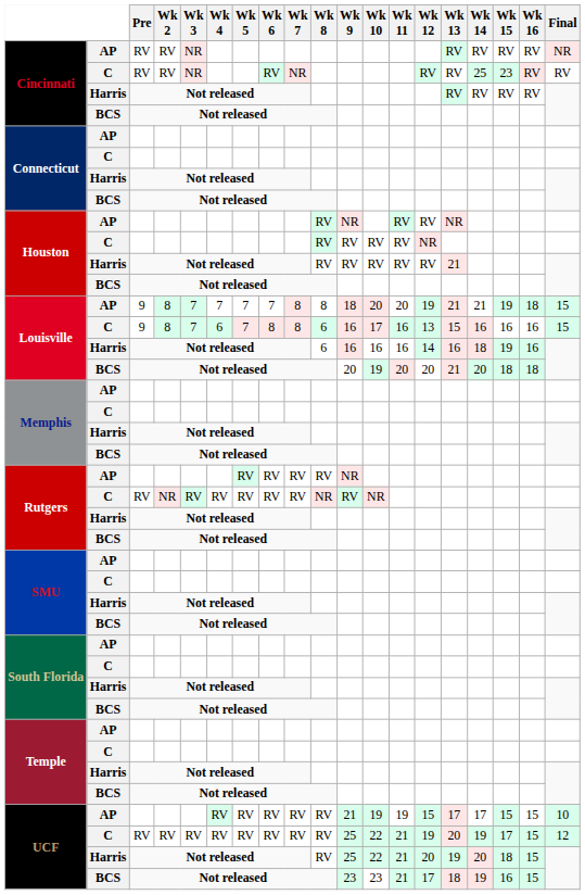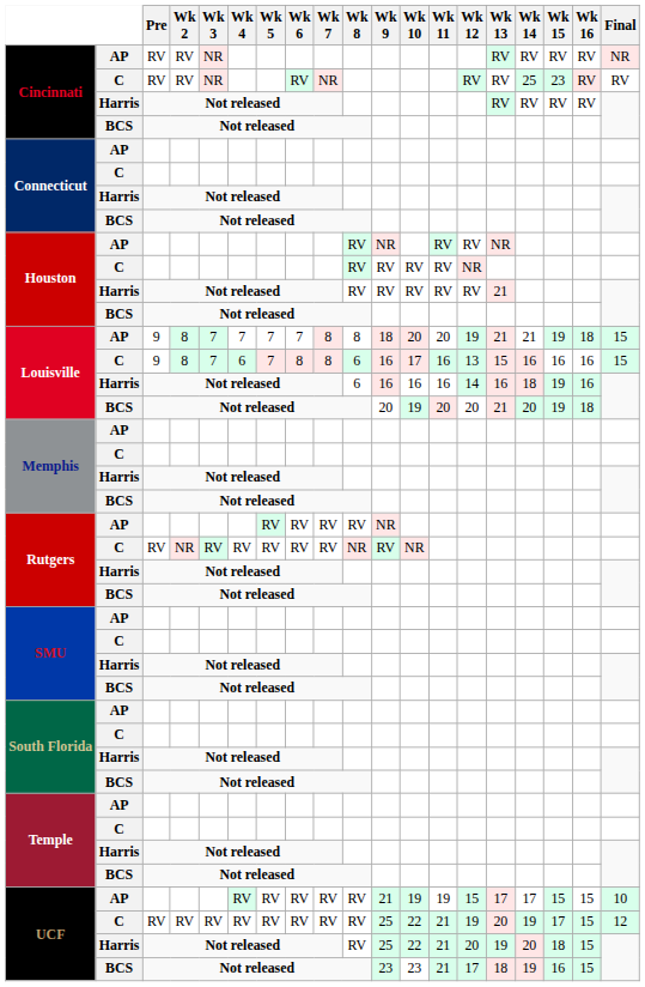 <table class="wikitable" style="white-space:nowrap;font-size:85%;">
 <tr>
 <th colspan=2 style="background:white; border-top-style:hidden; border-left-style:hidden;"> </th>
 <th>Pre<br></th>
 <th>Wk<br>2</th>
 <th>Wk<br>3</th>
 <th>Wk<br>4</th>
 <th>Wk<br>5</th>
 <th>Wk<br>6</th>
 <th>Wk<br>7</th>
 <th>Wk<br>8</th>
 <th>Wk<br>9</th>
 <th>Wk<br>10</th>
 <th>Wk<br>11</th>
 <th>Wk<br>12</th>
 <th>Wk<br>13</th>
 <th>Wk<br>14</th>
 <th>Wk<br>15</th>
 <th>Wk<br>16</th>
 <th>Final</th>
 </tr>
 <tr style="text-align:center;">
 <th rowspan=4 style="background:#000000; color:#e00122;">Cincinnati</th>
 <th>AP</th>
 <td style="background:#FFF;">RV</td>
 <td style="background:#FFF;">RV</td>
 <td style="background:#FFE6E6;">NR</td>
 <td style="background:#FFF;"></td>
 <td style="background:#FFF;"></td>
 <td style="background:#FFF;"></td>
 <td style="background:#FFF;"></td>
 <td style="background:#FFF;"></td>
 <td style="background:#FFF;"></td>
 <td style="background:#FFF;"></td>
 <td style="background:#FFF;"></td>
 <td style="background:#FFF;"></td>
 <td style="background:#D8FFEB;">RV</td>
 <td style="background:#FFF;">RV</td>
 <td style="background:#FFF;">RV</td>
 <td style="background:#FFF;">RV</td>
 <td style="background:#FFE6E6;">NR</td>
 </tr>
 <tr style="text-align:center;">
 <th>C</th>
 <td style="background:#FFF;">RV</td>
 <td style="background:#FFF;">RV</td>
 <td style="background:#FFE6E6;">NR</td>
 <td style="background:#FFF;"></td>
 <td style="background:#FFF;"></td>
 <td style="background:#D8FFEB;">RV</td>
 <td style="background:#FFE6E6;">NR</td>
 <td style="background:#FFF;"></td>
 <td style="background:#FFF;"></td>
 <td style="background:#FFF;"></td>
 <td style="background:#FFF;"></td>
 <td style="background:#D8FFEB;">RV</td>
 <td style="background:#FFF;">RV</td>
 <td style="background:#D8FFEB;">25</td>
 <td style="background:#D8FFEB;">23</td>
 <td style="background:#FFE6E6;">RV</td>
 <td style="background:#FFF;">RV</td>
 </tr>
 <tr style="text-align:center;">
 <th>Harris</th>
 <td colspan=7><strong>Not released</strong></td>
 <td style="background:#FFF;"></td>
 <td style="background:#FFF;"></td>
 <td style="background:#FFF;"></td>
 <td style="background:#FFF;"></td>
 <td style="background:#FFF;"></td>
 <td style="background:#D8FFEB;">RV</td>
 <td style="background:#FFF;">RV</td>
 <td style="background:#FFF;">RV</td>
 <td style="background:#FFF;">RV</td>
 </tr>
 <tr style="text-align:center;">
 <th>BCS</th>
 <td colspan=8><strong>Not released</strong></td>
 <td style="background:#FFF;"></td>
 <td style="background:#FFF;"></td>
 <td style="background:#FFF;"></td>
 <td style="background:#FFF;"></td>
 <td style="background:#FFF;"></td>
 <td style="background:#FFF;"></td>
 <td style="background:#FFF;"></td>
 <td style="background:#FFF;"></td>
 </tr>
 <tr style="text-align:center;">
 <th rowspan=4 style="background:#002868; color:#FFFFFF;">Connecticut</th>
 <th>AP</th>
 <td style="background:#FFF;"></td>
 <td style="background:#FFF;"></td>
 <td style="background:#FFF;"></td>
 <td style="background:#FFF;"></td>
 <td style="background:#FFF;"></td>
 <td style="background:#FFF;"></td>
 <td style="background:#FFF;"></td>
 <td style="background:#FFF;"></td>
 <td style="background:#FFF;"></td>
 <td style="background:#FFF;"></td>
 <td style="background:#FFF;"></td>
 <td style="background:#FFF;"></td>
 <td style="background:#FFF;"></td>
 <td style="background:#FFF;"></td>
 <td style="background:#FFF;"></td>
 <td style="background:#FFF;"></td>
 <td style="background:#FFF;"></td>
 </tr>
 <tr style="text-align:center;">
 <th>C</th>
 <td style="background:#FFF;"></td>
 <td style="background:#FFF;"></td>
 <td style="background:#FFF;"></td>
 <td style="background:#FFF;"></td>
 <td style="background:#FFF;"></td>
 <td style="background:#FFF;"></td>
 <td style="background:#FFF;"></td>
 <td style="background:#FFF;"></td>
 <td style="background:#FFF;"></td>
 <td style="background:#FFF;"></td>
 <td style="background:#FFF;"></td>
 <td style="background:#FFF;"></td>
 <td style="background:#FFF;"></td>
 <td style="background:#FFF;"></td>
 <td style="background:#FFF;"></td>
 <td style="background:#FFF;"></td>
 <td style="background:#FFF;"></td>
 </tr>
 <tr style="text-align:center;">
 <th>Harris</th>
 <td colspan="7"><strong>Not released</strong></td>
 <td style="background:#FFF;"></td>
 <td style="background:#FFF;"></td>
 <td style="background:#FFF;"></td>
 <td style="background:#FFF;"></td>
 <td style="background:#FFF;"></td>
 <td style="background:#FFF;"></td>
 <td style="background:#FFF;"></td>
 <td style="background:#FFF;"></td>
 <td style="background:#FFF;"></td>
 </tr>
 <tr style="text-align:center;">
 <th>BCS</th>
 <td colspan=8><strong>Not released</strong></td>
 <td style="background:#FFF;"></td>
 <td style="background:#FFF;"></td>
 <td style="background:#FFF;"></td>
 <td style="background:#FFF;"></td>
 <td style="background:#FFF;"></td>
 <td style="background:#FFF;"></td>
 <td style="background:#FFF;"></td>
 <td style="background:#FFF;"></td>
 </tr>
 <tr style="text-align:center;">
 <th rowspan=4 style="background:#CC0000; color:#FFFFFF;">Houston</th>
 <th>AP</th>
 <td style="background:#FFF;"></td>
 <td style="background:#FFF;"></td>
 <td style="background:#FFF;"></td>
 <td style="background:#FFF;"></td>
 <td style="background:#FFF;"></td>
 <td style="background:#FFF;"></td>
 <td style="background:#FFF;"></td>
 <td style="background:#D8FFEB;">RV</td>
 <td style="background:#FFE6E6;">NR</td>
 <td style="background:#FFF;"></td>
 <td style="background:#D8FFEB;">RV</td>
 <td style="background:#FFF;">RV</td>
 <td style="background:#FFE6E6;">NR</td>
 <td style="background:#FFF;"></td>
 <td style="background:#FFF;"></td>
 <td style="background:#FFF;"></td>
 <td style="background:#FFF;"></td>
 </tr>
 <tr style="text-align:center;">
 <th>C</th>
 <td style="background:#FFF;"></td>
 <td style="background:#FFF;"></td>
 <td style="background:#FFF;"></td>
 <td style="background:#FFF;"></td>
 <td style="background:#FFF;"></td>
 <td style="background:#FFF;"></td>
 <td style="background:#FFF;"></td>
 <td style="background:#D8FFEB;">RV</td>
 <td style="background:#FFF;">RV</td>
 <td style="background:#FFF;">RV</td>
 <td style="background:#FFF;">RV</td>
 <td style="background:#FFE6E6;">NR</td>
 <td style="background:#FFF;"></td>
 <td style="background:#FFF;"></td>
 <td style="background:#FFF;"></td>
 <td style="background:#FFF;"></td>
 <td style="background:#FFF;"></td>
 </tr>
 <tr style="text-align:center;">
 <th>Harris</th>
 <td colspan="7"><strong>Not released</strong></td>
 <td style="background:#FFF;">RV</td>
 <td style="background:#FFF;">RV</td>
 <td style="background:#FFF;">RV</td>
 <td style="background:#FFF;">RV</td>
 <td style="background:#FFF;">RV</td>
 <td style="background:#FFE6E6;">21</td>
 <td style="background:#FFF;"></td>
 <td style="background:#FFF;"></td>
 <td style="background:#FFF;"></td>
 </tr>
 <tr style="text-align:center;">
 <th>BCS</th>
 <td colspan=8><strong>Not released</strong></td>
 <td style="background:#FFF;"></td>
 <td style="background:#FFF;"></td>
 <td style="background:#FFF;"></td>
 <td style="background:#FFF;"></td>
 <td style="background:#FFF;"></td>
 <td style="background:#FFF;"></td>
 <td style="background:#FFF;"></td>
 <td style="background:#FFF;"></td>
 </tr>
 <tr style="text-align:center;">
 <th rowspan=4 style="background:#e00122; color:#FFFFFF;">Louisville</th>
 <th>AP</th>
 <td style="background:#FFF;">9</td>
 <td style="background:#D8FFEB;">8</td>
 <td style="background:#D8FFEB;">7</td>
 <td style="background:#FFF;">7</td>
 <td style="background:#FFF;">7</td>
 <td style="background:#FFF;">7</td>
 <td style="background:#FFE6E6;">8</td>
 <td style="background:#FFF;">8</td>
 <td style="background:#FFE6E6;">18</td>
 <td style="background:#FFE6E6;">20</td>
 <td style="background:#FFF;">20</td>
 <td style="background:#D8FFEB;">19</td>
 <td style="background:#FFE6E6;">21</td>
 <td style="background:#FFF;">21</td>
 <td style="background:#D8FFEB;">19</td>
 <td style="background:#D8FFEB;">18</td>
 <td style="background:#D8FFEB;">15</td>
 </tr>
 <tr style="text-align:center;">
 <th>C</th>
 <td style="background:#FFF;">9</td>
 <td style="background:#D8FFEB;">8</td>
 <td style="background:#D8FFEB;">7</td>
 <td style="background:#D8FFEB;">6</td>
 <td style="background:#FFE6E6;">7</td>
 <td style="background:#FFE6E6;">8</td>
 <td style="background:#FFE6E6;">8</td>
 <td style="background:#D8FFEB;">6</td>
 <td style="background:#FFE6E6;">16</td>
 <td style="background:#FFE6E6;">17</td>
 <td style="background:#D8FFEB;">16</td>
 <td style="background:#D8FFEB;">13</td>
 <td style="background:#FFE6E6;">15</td>
 <td style="background:#FFE6E6;">16</td>
 <td style="background:#FFF;">16</td>
 <td style="background:#FFF;">16</td>
 <td style="background:#D8FFEB;">15</td>
 </tr>
 <tr style="text-align:center;">
 <th>Harris</th>
 <td colspan="7"><strong>Not released</strong></td>
 <td style="background:#FFF;">6</td>
 <td style="background:#FFE6E6;">16</td>
 <td style="background:#FFF;">16</td>
 <td style="background:#FFF;">16</td>
 <td style="background:#D8FFEB;">14</td>
 <td style="background:#FFE6E6;">16</td>
 <td style="background:#FFE6E6;">18</td>
 <td style="background:#D8FFEB;">19</td>
 <td style="background:#D8FFEB;">16</td>
 </tr>
 <tr style="text-align:center;">
 <th>BCS</th>
 <td colspan=8><strong>Not released</strong></td>
 <td style="background:#FFF;">20</td>
 <td style="background:#D8FFEB;">19</td>
 <td style="background:#FFE6E6;">20</td>
 <td style="background:#FFF;">20</td>
 <td style="background:#FFE6E6;">21</td>
 <td style="background:#D8FFEB;">20</td>
-<td style="background:#D8FFEB;">18</td>
+<td style="background:#D8FFEB;">19</td>
 <td style="background:#D8FFEB;">18</td>
 </tr>
 <tr style="text-align:center;">
 <th rowspan=4 style="background:#8E9295; color:#0C1C8C;">Memphis</th>
 <th>AP</th>
 <td style="background:#FFF;"></td>
 <td style="background:#FFF;"></td>
 <td style="background:#FFF;"></td>
 <td style="background:#FFF;"></td>
 <td style="background:#FFF;"></td>
 <td style="background:#FFF;"></td>
 <td style="background:#FFF;"></td>
 <td style="background:#FFF;"></td>
 <td style="background:#FFF;"></td>
 <td style="background:#FFF;"></td>
 <td style="background:#FFF;"></td>
 <td style="background:#FFF;"></td>
 <td style="background:#FFF;"></td>
 <td style="background:#FFF;"></td>
 <td style="background:#FFF;"></td>
 <td style="background:#FFF;"></td>
 <td style="background:#FFF;"></td>
 </tr>
 <tr style="text-align:center;">
 <th>C</th>
 <td style="background:#FFF;"></td>
 <td style="background:#FFF;"></td>
 <td style="background:#FFF;"></td>
 <td style="background:#FFF;"></td>
 <td style="background:#FFF;"></td>
 <td style="background:#FFF;"></td>
 <td style="background:#FFF;"></td>
 <td style="background:#FFF;"></td>
 <td style="background:#FFF;"></td>
 <td style="background:#FFF;"></td>
 <td style="background:#FFF;"></td>
 <td style="background:#FFF;"></td>
 <td style="background:#FFF;"></td>
 <td style="background:#FFF;"></td>
 <td style="background:#FFF;"></td>
 <td style="background:#FFF;"></td>
 <td style="background:#FFF;"></td>
 </tr>
 <tr style="text-align:center;">
 <th>Harris</th>
 <td colspan="7"><strong>Not released</strong></td>
 <td style="background:#FFF;"></td>
 <td style="background:#FFF;"></td>
 <td style="background:#FFF;"></td>
 <td style="background:#FFF;"></td>
 <td style="background:#FFF;"></td>
 <td style="background:#FFF;"></td>
 <td style="background:#FFF;"></td>
 <td style="background:#FFF;"></td>
 <td style="background:#FFF;"></td>
 </tr>
 <tr style="text-align:center;">
 <th>BCS</th>
 <td colspan=8><strong>Not released</strong></td>
 <td style="background:#FFF;"></td>
 <td style="background:#FFF;"></td>
 <td style="background:#FFF;"></td>
 <td style="background:#FFF;"></td>
 <td style="background:#FFF;"></td>
 <td style="background:#FFF;"></td>
 <td style="background:#FFF;"></td>
 <td style="background:#FFF;"></td>
 </tr>
 <tr style="text-align:center;">
 <th rowspan=4 style="background:#CC0000; color:#FFFFFF;">Rutgers</th>
 <th>AP</th>
 <td style="background:#FFF;"></td>
 <td style="background:#FFF;"></td>
 <td style="background:#FFF;"></td>
 <td style="background:#FFF;"></td>
 <td style="background:#D8FFEB;">RV</td>
 <td style="background:#FFF;">RV</td>
 <td style="background:#FFF;">RV</td>
 <td style="background:#FFF;">RV</td>
 <td style="background:#FFE6E6;">NR</td>
 <td style="background:#FFF;"></td>
 <td style="background:#FFF;"></td>
 <td style="background:#FFF;"></td>
 <td style="background:#FFF;"></td>
 <td style="background:#FFF;"></td>
 <td style="background:#FFF;"></td>
 <td style="background:#FFF;"></td>
 <td style="background:#FFF;"></td>
 </tr>
 <tr style="text-align:center;">
 <th>C</th>
 <td style="background:#FFF;">RV</td>
 <td style="background:#FFE6E6;">NR</td>
 <td style="background:#D8FFEB;">RV</td>
 <td style="background:#FFF;">RV</td>
 <td style="background:#FFF;">RV</td>
 <td style="background:#FFF;">RV</td>
 <td style="background:#FFF;">RV</td>
 <td style="background:#FFE6E6;">NR</td>
 <td style="background:#D8FFEB;">RV</td>
 <td style="background:#FFE6E6;">NR</td>
 <td style="background:#FFF;"></td>
 <td style="background:#FFF;"></td>
 <td style="background:#FFF;"></td>
 <td style="background:#FFF;"></td>
 <td style="background:#FFF;"></td>
 <td style="background:#FFF;"></td>
 <td style="background:#FFF;"></td>
 </tr>
 <tr style="text-align:center;">
 <th>Harris</th>
 <td colspan="7"><strong>Not released</strong></td>
 <td style="background:#FFF;"></td>
 <td style="background:#FFF;"></td>
 <td style="background:#FFF;"></td>
 <td style="background:#FFF;"></td>
 <td style="background:#FFF;"></td>
 <td style="background:#FFF;"></td>
 <td style="background:#FFF;"></td>
 <td style="background:#FFF;"></td>
 <td style="background:#FFF;"></td>
 </tr>
 <tr style="text-align:center;">
 <th>BCS</th>
 <td colspan=8><strong>Not released</strong></td>
 <td style="background:#FFF;"></td>
 <td style="background:#FFF;"></td>
 <td style="background:#FFF;"></td>
 <td style="background:#FFF;"></td>
 <td style="background:#FFF;"></td>
 <td style="background:#FFF;"></td>
 <td style="background:#FFF;"></td>
 <td style="background:#FFF;"></td>
 </tr>
 <tr style="text-align:center;">
 <th rowspan=4 style="background:#0038A8; color:#CE1126;">SMU</th>
 <th>AP</th>
 <td style="background:#FFF;"></td>
 <td style="background:#FFF;"></td>
 <td style="background:#FFF;"></td>
 <td style="background:#FFF;"></td>
 <td style="background:#FFF;"></td>
 <td style="background:#FFF;"></td>
 <td style="background:#FFF;"></td>
 <td style="background:#FFF;"></td>
 <td style="background:#FFF;"></td>
 <td style="background:#FFF;"></td>
 <td style="background:#FFF;"></td>
 <td style="background:#FFF;"></td>
 <td style="background:#FFF;"></td>
 <td style="background:#FFF;"></td>
 <td style="background:#FFF;"></td>
 <td style="background:#FFF;"></td>
 <td style="background:#FFF;"></td>
 </tr>
 <tr style="text-align:center;">
 <th>C</th>
 <td style="background:#FFF;"></td>
 <td style="background:#FFF;"></td>
 <td style="background:#FFF;"></td>
 <td style="background:#FFF;"></td>
 <td style="background:#FFF;"></td>
 <td style="background:#FFF;"></td>
 <td style="background:#FFF;"></td>
 <td style="background:#FFF;"></td>
 <td style="background:#FFF;"></td>
 <td style="background:#FFF;"></td>
 <td style="background:#FFF;"></td>
 <td style="background:#FFF;"></td>
 <td style="background:#FFF;"></td>
 <td style="background:#FFF;"></td>
 <td style="background:#FFF;"></td>
 <td style="background:#FFF;"></td>
 <td style="background:#FFF;"></td>
 </tr>
 <tr style="text-align:center;">
 <th>Harris</th>
 <td colspan="7"><strong>Not released</strong></td>
 <td style="background:#FFF;"></td>
 <td style="background:#FFF;"></td>
 <td style="background:#FFF;"></td>
 <td style="background:#FFF;"></td>
 <td style="background:#FFF;"></td>
 <td style="background:#FFF;"></td>
 <td style="background:#FFF;"></td>
 <td style="background:#FFF;"></td>
 <td style="background:#FFF;"></td>
 </tr>
 <tr style="text-align:center;">
 <th>BCS</th>
 <td colspan=8><strong>Not released</strong></td>
 <td style="background:#FFF;"></td>
 <td style="background:#FFF;"></td>
 <td style="background:#FFF;"></td>
 <td style="background:#FFF;"></td>
 <td style="background:#FFF;"></td>
 <td style="background:#FFF;"></td>
 <td style="background:#FFF;"></td>
 <td style="background:#FFF;"></td>
 </tr>
 <tr style="text-align:center;">
 <th rowspan=4 style="background:#006747; color:#CFC493;">South Florida</th>
 <th>AP</th>
 <td style="background:#FFF;"></td>
 <td style="background:#FFF;"></td>
 <td style="background:#FFF;"></td>
 <td style="background:#FFF;"></td>
 <td style="background:#FFF;"></td>
 <td style="background:#FFF;"></td>
 <td style="background:#FFF;"></td>
 <td style="background:#FFF;"></td>
 <td style="background:#FFF;"></td>
 <td style="background:#FFF;"></td>
 <td style="background:#FFF;"></td>
 <td style="background:#FFF;"></td>
 <td style="background:#FFF;"></td>
 <td style="background:#FFF;"></td>
 <td style="background:#FFF;"></td>
 <td style="background:#FFF;"></td>
 <td style="background:#FFF;"></td>
 </tr>
 <tr style="text-align:center;">
 <th>C</th>
 <td style="background:#FFF;"></td>
 <td style="background:#FFF;"></td>
 <td style="background:#FFF;"></td>
 <td style="background:#FFF;"></td>
 <td style="background:#FFF;"></td>
 <td style="background:#FFF;"></td>
 <td style="background:#FFF;"></td>
 <td style="background:#FFF;"></td>
 <td style="background:#FFF;"></td>
 <td style="background:#FFF;"></td>
 <td style="background:#FFF;"></td>
 <td style="background:#FFF;"></td>
 <td style="background:#FFF;"></td>
 <td style="background:#FFF;"></td>
 <td style="background:#FFF;"></td>
 <td style="background:#FFF;"></td>
 <td style="background:#FFF;"></td>
 </tr>
 <tr style="text-align:center;">
 <th>Harris</th>
 <td colspan="7"><strong>Not released</strong></td>
 <td style="background:#FFF;"></td>
 <td style="background:#FFF;"></td>
 <td style="background:#FFF;"></td>
 <td style="background:#FFF;"></td>
 <td style="background:#FFF;"></td>
 <td style="background:#FFF;"></td>
 <td style="background:#FFF;"></td>
 <td style="background:#FFF;"></td>
 <td style="background:#FFF;"></td>
 </tr>
 <tr style="text-align:center;">
 <th>BCS</th>
 <td colspan=8><strong>Not released</strong></td>
 <td style="background:#FFF;"></td>
 <td style="background:#FFF;"></td>
 <td style="background:#FFF;"></td>
 <td style="background:#FFF;"></td>
 <td style="background:#FFF;"></td>
 <td style="background:#FFF;"></td>
 <td style="background:#FFF;"></td>
 <td style="background:#FFF;"></td>
 </tr>
 <tr style="text-align:center;">
 <th rowspan=4 style="background:#9D1A33; color:#FFFFFF;">Temple</th>
 <th>AP</th>
 <td style="background:#FFF;"></td>
 <td style="background:#FFF;"></td>
 <td style="background:#FFF;"></td>
 <td style="background:#FFF;"></td>
 <td style="background:#FFF;"></td>
 <td style="background:#FFF;"></td>
 <td style="background:#FFF;"></td>
 <td style="background:#FFF;"></td>
 <td style="background:#FFF;"></td>
 <td style="background:#FFF;"></td>
 <td style="background:#FFF;"></td>
 <td style="background:#FFF;"></td>
 <td style="background:#FFF;"></td>
 <td style="background:#FFF;"></td>
 <td style="background:#FFF;"></td>
 <td style="background:#FFF;"></td>
 <td style="background:#FFF;"></td>
 </tr>
 <tr style="text-align:center;">
 <th>C</th>
 <td style="background:#FFF;"></td>
 <td style="background:#FFF;"></td>
 <td style="background:#FFF;"></td>
 <td style="background:#FFF;"></td>
 <td style="background:#FFF;"></td>
 <td style="background:#FFF;"></td>
 <td style="background:#FFF;"></td>
 <td style="background:#FFF;"></td>
 <td style="background:#FFF;"></td>
 <td style="background:#FFF;"></td>
 <td style="background:#FFF;"></td>
 <td style="background:#FFF;"></td>
 <td style="background:#FFF;"></td>
 <td style="background:#FFF;"></td>
 <td style="background:#FFF;"></td>
 <td style="background:#FFF;"></td>
 <td style="background:#FFF;"></td>
 </tr>
 <tr style="text-align:center;">
 <th>Harris</th>
 <td colspan="7"><strong>Not released</strong></td>
 <td style="background:#FFF;"></td>
 <td style="background:#FFF;"></td>
 <td style="background:#FFF;"></td>
 <td style="background:#FFF;"></td>
 <td style="background:#FFF;"></td>
 <td style="background:#FFF;"></td>
 <td style="background:#FFF;"></td>
 <td style="background:#FFF;"></td>
 <td style="background:#FFF;"></td>
 </tr>
 <tr style="text-align:center;">
 <th>BCS</th>
 <td colspan=8><strong>Not released</strong></td>
 <td style="background:#FFF;"></td>
 <td style="background:#FFF;"></td>
 <td style="background:#FFF;"></td>
 <td style="background:#FFF;"></td>
 <td style="background:#FFF;"></td>
 <td style="background:#FFF;"></td>
 <td style="background:#FFF;"></td>
 <td style="background:#FFF;"></td>
 </tr>
 <tr style="text-align:center;">
 <th rowspan=4 style="background:#000000; color:#BC9B6A;">UCF</th>
 <th>AP</th>
 <td style="background:#FFF;"></td>
 <td style="background:#FFF;"></td>
 <td style="background:#FFF;"></td>
 <td style="background:#D8FFEB;">RV</td>
 <td style="background:#FFF;">RV</td>
 <td style="background:#FFF;">RV</td>
 <td style="background:#FFF;">RV</td>
 <td style="background:#FFF;">RV</td>
 <td style="background:#D8FFEB;">21</td>
 <td style="background:#D8FFEB;">19</td>
 <td style="background:#FFF;">19</td>
 <td style="background:#D8FFEB;">15</td>
 <td style="background:#FFE6E6;">17</td>
 <td style="background:#FFF;">17</td>
 <td style="background:#D8FFEB;">15</td>
 <td style="background:#FFF;">15</td>
 <td style="background:#D8FFEB;">10</td>
 </tr>
 <tr style="text-align:center;">
 <th>C</th>
 <td style="background:#FFF;">RV</td>
 <td style="background:#FFF;">RV</td>
 <td style="background:#FFF;">RV</td>
 <td style="background:#FFF;">RV</td>
 <td style="background:#FFF;">RV</td>
 <td style="background:#FFF;">RV</td>
 <td style="background:#FFF;">RV</td>
 <td style="background:#FFF;">RV</td>
 <td style="background:#D8FFEB;">25</td>
 <td style="background:#D8FFEB;">22</td>
 <td style="background:#D8FFEB;">21</td>
 <td style="background:#D8FFEB;">19</td>
 <td style="background:#FFE6E6;">20</td>
 <td style="background:#D8FFEB;">19</td>
 <td style="background:#D8FFEB;">17</td>
 <td style="background:#D8FFEB;">15</td>
 <td style="background:#D8FFEB;">12</td>
 </tr>
 <tr style="text-align:center;">
 <th>Harris</th>
 <td colspan="7"><strong>Not released</strong></td>
 <td style="background:#FFF;">RV</td>
 <td style="background:#D8FFEB;">25</td>
 <td style="background:#D8FFEB;">22</td>
 <td style="background:#D8FFEB;">21</td>
 <td style="background:#D8FFEB;">20</td>
 <td style="background:#D8FFEB;">19</td>
 <td style="background:#FFE6E6;">20</td>
 <td style="background:#D8FFEB;">18</td>
 <td style="background:#D8FFEB;">15</td>
 </tr>
 <tr style="text-align:center;">
 <th>BCS</th>
 <td colspan=8><strong>Not released</strong></td>
 <td style="background:#D8FFEB;">23</td>
 <td style="background:#FFF;">23</td>
 <td style="background:#D8FFEB;">21</td>
 <td style="background:#D8FFEB;">17</td>
 <td style="background:#FFE6E6;">18</td>
 <td style="background:#FFE6E6;">19</td>
 <td style="background:#D8FFEB;">16</td>
 <td style="background:#D8FFEB;">15</td>
 </tr>
 </table>
